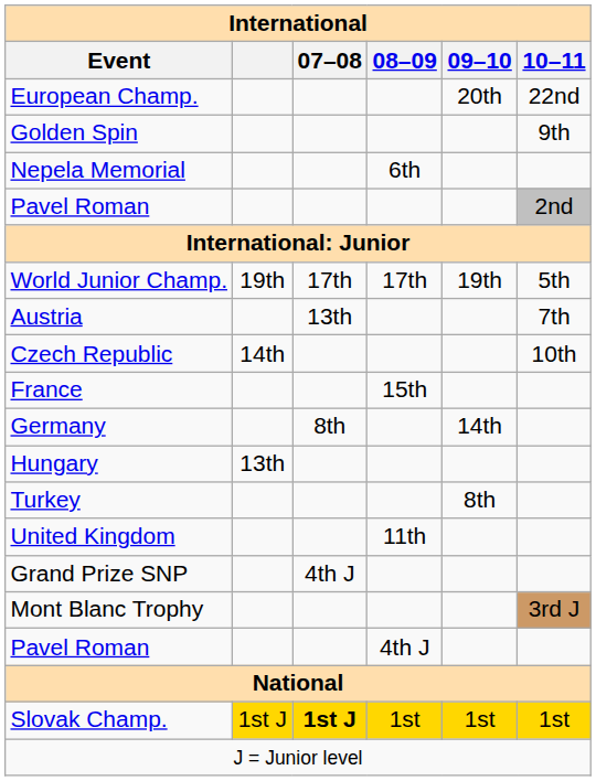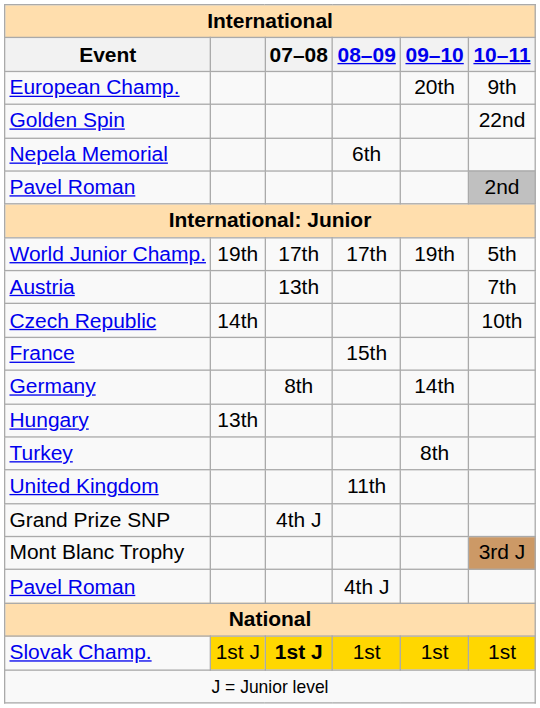 <table class="wikitable" style="text-align:center">
 <tr>
 <th style="background-color: #ffdead; " colspan=6 align=center>International</th>
 </tr>
 <tr>
 <th>Event</th>
 <th></th>
 <th>07–08</th>
 <th><a href='#'>08–09</a></th>
 <th><a href='#'>09–10</a></th>
 <th><a href='#'>10–11</a></th>
 </tr>
 <tr>
 <td align=left><a href='#'>European Champ.</a></td>
 <td></td>
 <td></td>
 <td></td>
 <td>20th</td>
-<td>22nd</td>
+<td>9th</td>
 </tr>
 <tr>
 <td align=left><a href='#'>Golden Spin</a></td>
 <td></td>
 <td></td>
 <td></td>
 <td></td>
-<td>9th</td>
+<td>22nd</td>
 </tr>
 <tr>
 <td align=left><a href='#'>Nepela Memorial</a></td>
 <td></td>
 <td></td>
 <td>6th</td>
 <td></td>
 <td></td>
 </tr>
 <tr>
 <td align=left><a href='#'>Pavel Roman</a></td>
 <td></td>
 <td></td>
 <td></td>
 <td></td>
 <td bgcolor=silver>2nd</td>
 </tr>
 <tr>
 <th style="background-color: #ffdead; " colspan=6 align=center>International: Junior</th>
 </tr>
 <tr>
 <td align=left><a href='#'>World Junior Champ.</a></td>
 <td>19th</td>
 <td>17th</td>
 <td>17th</td>
 <td>19th</td>
 <td>5th</td>
 </tr>
 <tr>
 <td align=left> <a href='#'>Austria</a></td>
 <td></td>
 <td>13th</td>
 <td></td>
 <td></td>
 <td>7th</td>
 </tr>
 <tr>
 <td align=left> <a href='#'>Czech Republic</a></td>
 <td>14th</td>
 <td></td>
 <td></td>
 <td></td>
 <td>10th</td>
 </tr>
 <tr>
 <td align=left> <a href='#'>France</a></td>
 <td></td>
 <td></td>
 <td>15th</td>
 <td></td>
 <td></td>
 </tr>
 <tr>
 <td align=left> <a href='#'>Germany</a></td>
 <td></td>
 <td>8th</td>
 <td></td>
 <td>14th</td>
 <td></td>
 </tr>
 <tr>
 <td align=left> <a href='#'>Hungary</a></td>
 <td>13th</td>
 <td></td>
 <td></td>
 <td></td>
 <td></td>
 </tr>
 <tr>
 <td align=left> <a href='#'>Turkey</a></td>
 <td></td>
 <td></td>
 <td></td>
 <td>8th</td>
 <td></td>
 </tr>
 <tr>
 <td align=left> <a href='#'>United Kingdom</a></td>
 <td></td>
 <td></td>
 <td>11th</td>
 <td></td>
 <td></td>
 </tr>
 <tr>
 <td align=left>Grand Prize SNP</td>
 <td></td>
 <td>4th J</td>
 <td></td>
 <td></td>
 <td></td>
 </tr>
 <tr>
 <td align=left>Mont Blanc Trophy</td>
 <td></td>
 <td></td>
 <td></td>
 <td></td>
 <td bgcolor=cc9966>3rd J</td>
 </tr>
 <tr>
 <td align=left><a href='#'>Pavel Roman</a></td>
 <td></td>
 <td></td>
 <td>4th J</td>
 <td></td>
 <td></td>
 </tr>
 <tr>
 <th style="background-color: #ffdead; " colspan=6 align=center>National</th>
 </tr>
 <tr>
 <td align=left><a href='#'>Slovak Champ.</a></td>
 <td bgcolor=gold>1st J</td>
 <td bgcolor=gold><strong>1st J</strong></td>
 <td bgcolor=gold>1st</td>
 <td bgcolor=gold>1st</td>
 <td bgcolor=gold>1st</td>
 </tr>
 <tr>
 <td colspan=6 align=center><small> J = Junior level </small></td>
 </tr>
 </table>
